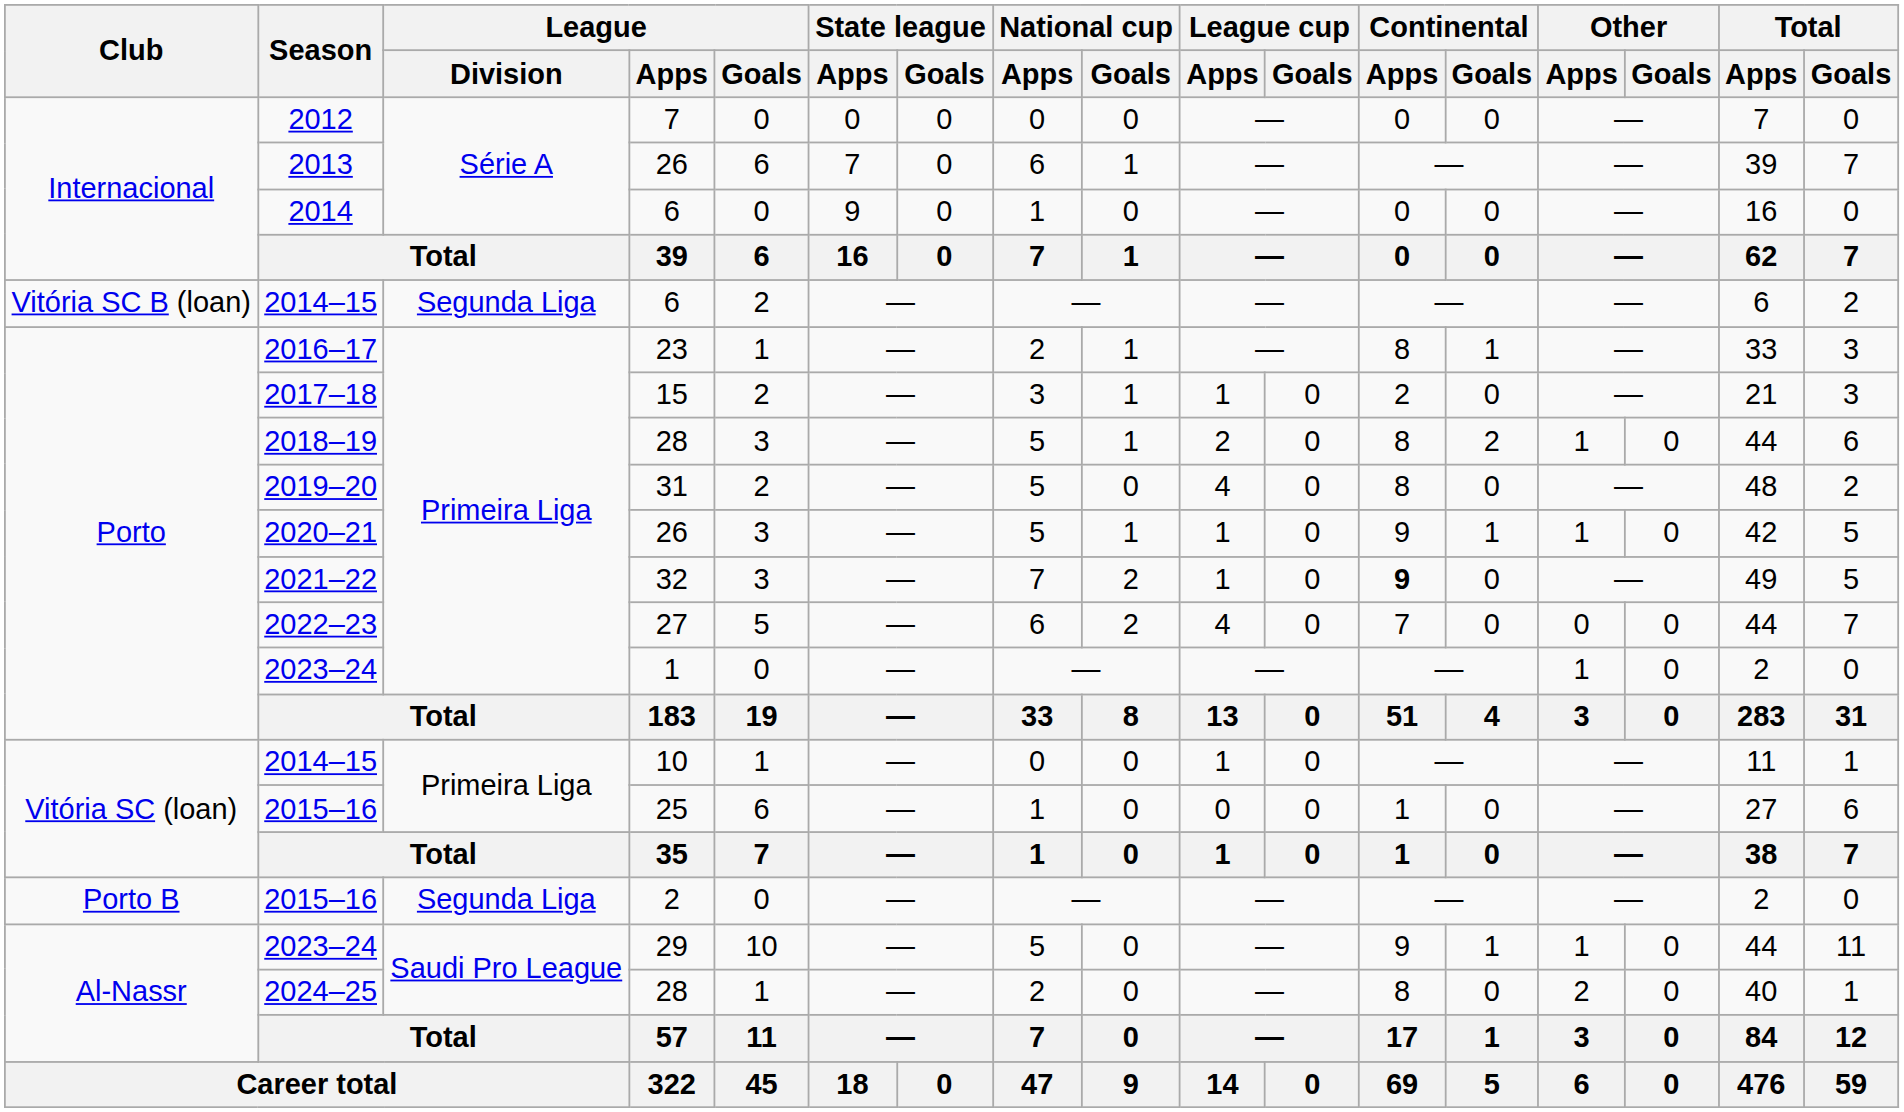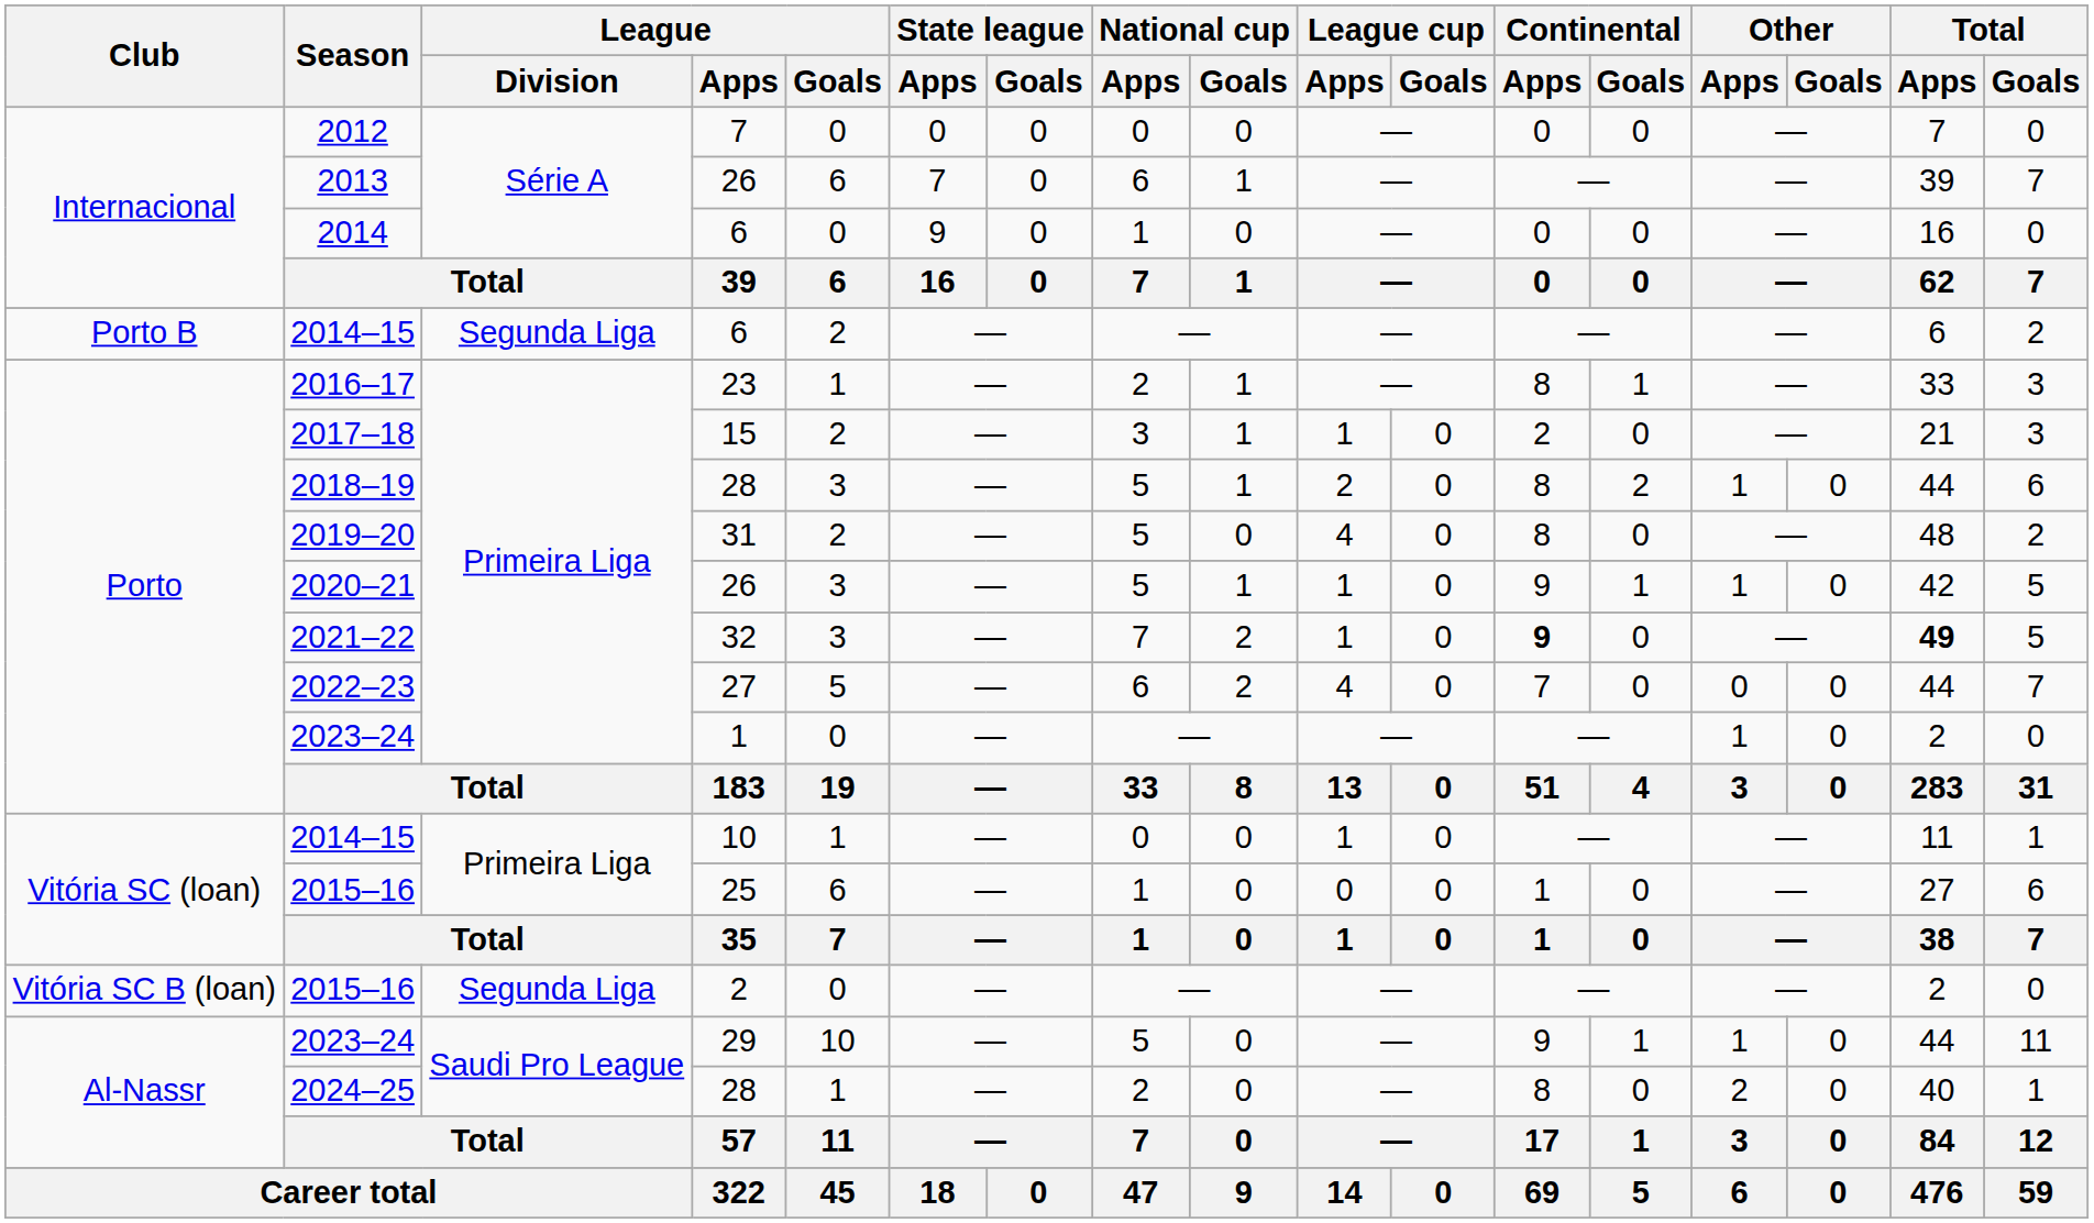 <table class="wikitable" style="text-align: center">
 <tr>
 <th rowspan="2">Club</th>
 <th rowspan="2">Season</th>
 <th colspan="3">League</th>
 <th colspan="2">State league</th>
 <th colspan="2">National cup</th>
 <th colspan="2">League cup</th>
 <th colspan="2">Continental</th>
 <th colspan="2">Other</th>
 <th colspan="2">Total</th>
 </tr>
 <tr>
 <th>Division</th>
 <th>Apps</th>
 <th>Goals</th>
 <th>Apps</th>
 <th>Goals</th>
 <th>Apps</th>
 <th>Goals</th>
 <th>Apps</th>
 <th>Goals</th>
 <th>Apps</th>
 <th>Goals</th>
 <th>Apps</th>
 <th>Goals</th>
 <th>Apps</th>
 <th>Goals</th>
 </tr>
 <tr>
 <td rowspan="4"><a href='#'>Internacional</a></td>
 <td><a href='#'>2012</a></td>
 <td rowspan="3"><a href='#'>Série A</a></td>
 <td>7</td>
 <td>0</td>
 <td>0</td>
 <td>0</td>
 <td>0</td>
 <td>0</td>
 <td colspan="2">—</td>
 <td>0</td>
 <td>0</td>
 <td colspan="2">—</td>
 <td>7</td>
 <td>0</td>
 </tr>
 <tr>
 <td><a href='#'>2013</a></td>
 <td>26</td>
 <td>6</td>
 <td>7</td>
 <td>0</td>
 <td>6</td>
 <td>1</td>
 <td colspan="2">—</td>
 <td colspan="2">—</td>
 <td colspan="2">—</td>
 <td>39</td>
 <td>7</td>
 </tr>
 <tr>
 <td><a href='#'>2014</a></td>
 <td>6</td>
 <td>0</td>
 <td>9</td>
 <td>0</td>
 <td>1</td>
 <td>0</td>
 <td colspan="2">—</td>
 <td>0</td>
 <td>0</td>
 <td colspan="2">—</td>
 <td>16</td>
 <td>0</td>
 </tr>
 <tr>
 <th colspan="2">Total</th>
 <th>39</th>
 <th>6</th>
 <th>16</th>
 <th>0</th>
 <th>7</th>
 <th>1</th>
 <th colspan="2">—</th>
 <th>0</th>
 <th>0</th>
 <th colspan="2">—</th>
 <th>62</th>
 <th>7</th>
 </tr>
 <tr>
-<td><a href='#'>Vitória SC B</a> (loan)</td>
+<td><a href='#'>Porto B</a></td>
 <td><a href='#'>2014–15</a></td>
 <td><a href='#'>Segunda Liga</a></td>
 <td>6</td>
 <td>2</td>
 <td colspan="2">—</td>
 <td colspan="2">—</td>
 <td colspan="2">—</td>
 <td colspan="2">—</td>
 <td colspan="2">—</td>
 <td>6</td>
 <td>2</td>
 </tr>
 <tr>
 <td rowspan="9"><a href='#'>Porto</a></td>
 <td><a href='#'>2016–17</a></td>
 <td rowspan="8"><a href='#'>Primeira Liga</a></td>
 <td>23</td>
 <td>1</td>
 <td colspan="2">—</td>
 <td>2</td>
 <td>1</td>
 <td colspan="2">—</td>
 <td>8</td>
 <td>1</td>
 <td colspan="2">—</td>
 <td>33</td>
 <td>3</td>
 </tr>
 <tr>
 <td><a href='#'>2017–18</a></td>
 <td>15</td>
 <td>2</td>
 <td colspan="2">—</td>
 <td>3</td>
 <td>1</td>
 <td>1</td>
 <td>0</td>
 <td>2</td>
 <td>0</td>
 <td colspan="2">—</td>
 <td>21</td>
 <td>3</td>
 </tr>
 <tr>
 <td><a href='#'>2018–19</a></td>
 <td>28</td>
 <td>3</td>
 <td colspan="2">—</td>
 <td>5</td>
 <td>1</td>
 <td>2</td>
 <td>0</td>
 <td>8</td>
 <td>2</td>
 <td>1</td>
 <td>0</td>
 <td>44</td>
 <td>6</td>
 </tr>
 <tr>
 <td><a href='#'>2019–20</a></td>
 <td>31</td>
 <td>2</td>
 <td colspan="2">—</td>
 <td>5</td>
 <td>0</td>
 <td>4</td>
 <td>0</td>
 <td>8</td>
 <td>0</td>
 <td colspan="2">—</td>
 <td>48</td>
 <td>2</td>
 </tr>
 <tr>
 <td><a href='#'>2020–21</a></td>
 <td>26</td>
 <td>3</td>
 <td colspan="2">—</td>
 <td>5</td>
 <td>1</td>
 <td>1</td>
 <td>0</td>
 <td>9</td>
 <td>1</td>
 <td>1</td>
 <td>0</td>
 <td>42</td>
 <td>5</td>
 </tr>
 <tr>
 <td><a href='#'>2021–22</a></td>
 <td>32</td>
 <td>3</td>
 <td colspan="2">—</td>
 <td>7</td>
 <td>2</td>
 <td>1</td>
 <td>0</td>
 <td><strong>9</strong></td>
 <td>0</td>
 <td colspan="2">—</td>
-<td>49</td>
+<td><strong>49</strong></td>
 <td>5</td>
 </tr>
 <tr>
 <td><a href='#'>2022–23</a></td>
 <td>27</td>
 <td>5</td>
 <td colspan="2">—</td>
 <td>6</td>
 <td>2</td>
 <td>4</td>
 <td>0</td>
 <td>7</td>
 <td>0</td>
 <td>0</td>
 <td>0</td>
 <td>44</td>
 <td>7</td>
 </tr>
 <tr>
 <td><a href='#'>2023–24</a></td>
 <td>1</td>
 <td>0</td>
 <td colspan="2">—</td>
 <td colspan="2">—</td>
 <td colspan="2">—</td>
 <td colspan="2">—</td>
 <td>1</td>
 <td>0</td>
 <td>2</td>
 <td>0</td>
 </tr>
 <tr>
 <th colspan="2">Total</th>
 <th>183</th>
 <th>19</th>
 <th colspan="2">—</th>
 <th>33</th>
 <th>8</th>
 <th>13</th>
 <th>0</th>
 <th>51</th>
 <th>4</th>
 <th>3</th>
 <th>0</th>
 <th>283</th>
 <th>31</th>
 </tr>
 <tr>
 <td rowspan="3"><a href='#'>Vitória SC</a> (loan)</td>
 <td><a href='#'>2014–15</a></td>
 <td rowspan="2">Primeira Liga</td>
 <td>10</td>
 <td>1</td>
 <td colspan="2">—</td>
 <td>0</td>
 <td>0</td>
 <td>1</td>
 <td>0</td>
 <td colspan="2">—</td>
 <td colspan="2">—</td>
 <td>11</td>
 <td>1</td>
 </tr>
 <tr>
 <td><a href='#'>2015–16</a></td>
 <td>25</td>
 <td>6</td>
 <td colspan="2">—</td>
 <td>1</td>
 <td>0</td>
 <td>0</td>
 <td>0</td>
 <td>1</td>
 <td>0</td>
 <td colspan="2">—</td>
 <td>27</td>
 <td>6</td>
 </tr>
 <tr>
 <th colspan="2">Total</th>
 <th>35</th>
 <th>7</th>
 <th colspan="2">—</th>
 <th>1</th>
 <th>0</th>
 <th>1</th>
 <th>0</th>
 <th>1</th>
 <th>0</th>
 <th colspan="2">—</th>
 <th>38</th>
 <th>7</th>
 </tr>
 <tr>
-<td><a href='#'>Porto B</a></td>
+<td><a href='#'>Vitória SC B</a> (loan)</td>
 <td><a href='#'>2015–16</a></td>
 <td><a href='#'>Segunda Liga</a></td>
 <td>2</td>
 <td>0</td>
 <td colspan="2">—</td>
 <td colspan="2">—</td>
 <td colspan="2">—</td>
 <td colspan="2">—</td>
 <td colspan="2">—</td>
 <td>2</td>
 <td>0</td>
 </tr>
 <tr>
 <td rowspan="3"><a href='#'>Al-Nassr</a></td>
 <td><a href='#'>2023–24</a></td>
 <td rowspan="2"><a href='#'>Saudi Pro League</a></td>
 <td>29</td>
 <td>10</td>
 <td colspan="2">—</td>
 <td>5</td>
 <td>0</td>
 <td colspan="2">—</td>
 <td>9</td>
 <td>1</td>
 <td>1</td>
 <td>0</td>
 <td>44</td>
 <td>11</td>
 </tr>
 <tr>
 <td><a href='#'>2024–25</a></td>
 <td>28</td>
 <td>1</td>
 <td colspan="2">—</td>
 <td>2</td>
 <td>0</td>
 <td colspan="2">—</td>
 <td>8</td>
 <td>0</td>
 <td>2</td>
 <td>0</td>
 <td>40</td>
 <td>1</td>
 </tr>
 <tr>
 <th colspan="2">Total</th>
 <th>57</th>
 <th>11</th>
 <th colspan="2">—</th>
 <th>7</th>
 <th>0</th>
 <th colspan="2">—</th>
 <th>17</th>
 <th>1</th>
 <th>3</th>
 <th>0</th>
 <th>84</th>
 <th>12</th>
 </tr>
 <tr>
 <th colspan="3">Career total</th>
 <th>322</th>
 <th>45</th>
 <th>18</th>
 <th>0</th>
 <th>47</th>
 <th>9</th>
 <th>14</th>
 <th>0</th>
 <th>69</th>
 <th>5</th>
 <th>6</th>
 <th>0</th>
 <th>476</th>
 <th>59</th>
 </tr>
 </table>
